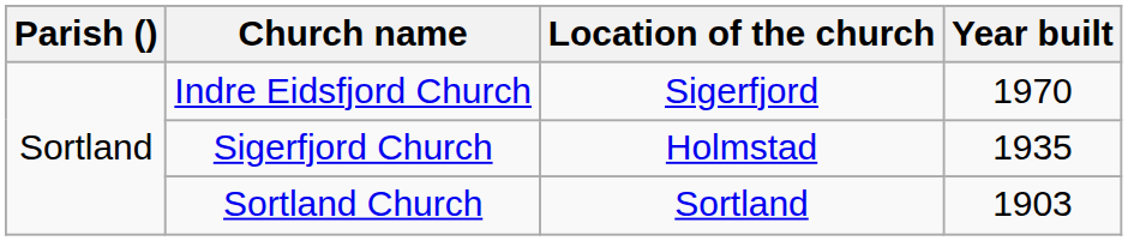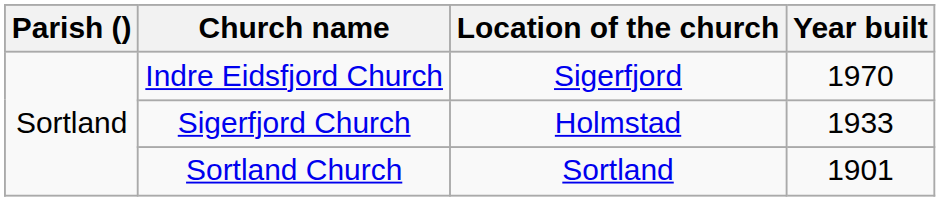 <table class="wikitable" style="text-align:center">
 <tr>
 <th>Parish ()</th>
 <th>Church name</th>
 <th>Location of the church</th>
 <th>Year built</th>
 </tr>
 <tr>
 <td rowspan="3">Sortland</td>
 <td><a href='#'>Indre Eidsfjord Church</a></td>
 <td><a href='#'>Sigerfjord</a></td>
 <td>1970</td>
 </tr>
 <tr>
 <td><a href='#'>Sigerfjord Church</a></td>
 <td><a href='#'>Holmstad</a></td>
-<td>1935</td>
+<td>1933</td>
 </tr>
 <tr>
 <td><a href='#'>Sortland Church</a></td>
 <td><a href='#'>Sortland</a></td>
-<td>1903</td>
+<td>1901</td>
 </tr>
 </table>
